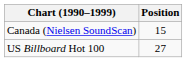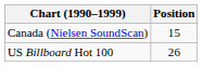 <table class="wikitable plainrowheaders sortable">
 <tr>
 <th>Chart (1990–1999)</th>
 <th>Position</th>
 </tr>
 <tr>
 <td>Canada (<a href='#'>Nielsen SoundScan</a>)</td>
 <td align="center">15</td>
 </tr>
 <tr>
 <td>US <em>Billboard</em> Hot 100</td>
-<td style="text-align:center;">27</td>
+<td style="text-align:center;">26</td>
 </tr>
 </table>
